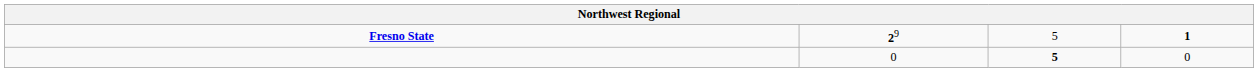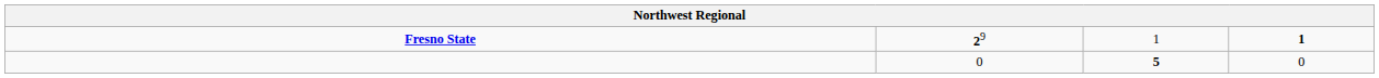 <table class="wikitable" style="font-size:90%; width: 75%; text-align: center">
 <tr>
 <th colspan=5>Northwest Regional</th>
 </tr>
 <tr>
 <td><strong><a href='#'>Fresno State</a></strong></td>
 <td><strong>2</strong><sup>9</sup></td>
-<td>5</td>
+<td>1</td>
 <td><strong>1</strong></td>
 </tr>
 <tr>
 <td></td>
 <td>0</td>
 <td><strong>5</strong></td>
 <td>0</td>
 </tr>
 </table>
